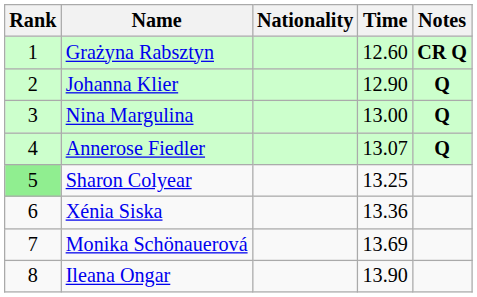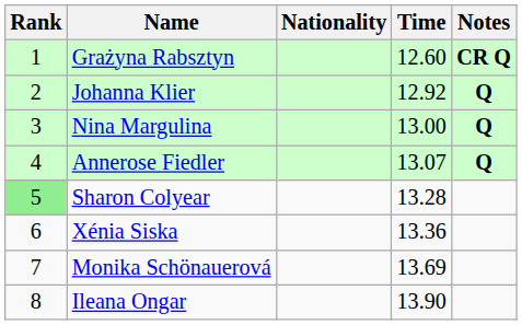 <table class="wikitable sortable" style="text-align:center">
 <tr>
 <th>Rank</th>
 <th>Name</th>
 <th>Nationality</th>
 <th>Time</th>
 <th>Notes</th>
 </tr>
 <tr bgcolor=ccffcc>
 <td>1</td>
 <td align=left><a href='#'>Grażyna Rabsztyn</a></td>
 <td align=left></td>
 <td>12.60</td>
 <td><strong>CR Q</strong></td>
 </tr>
 <tr bgcolor=ccffcc>
 <td>2</td>
 <td align=left><a href='#'>Johanna Klier</a></td>
 <td align=left></td>
-<td>12.90</td>
+<td>12.92</td>
 <td><strong>Q</strong></td>
 </tr>
 <tr bgcolor=ccffcc>
 <td>3</td>
 <td align=left><a href='#'>Nina Margulina</a></td>
 <td align=left></td>
 <td>13.00</td>
 <td><strong>Q</strong></td>
 </tr>
 <tr bgcolor=ccffcc>
 <td>4</td>
 <td align=left><a href='#'>Annerose Fiedler</a></td>
 <td align=left></td>
 <td>13.07</td>
 <td><strong>Q</strong></td>
 </tr>
 <tr>
 <td style="background: lightgreen;">5</td>
 <td align=left><a href='#'>Sharon Colyear</a></td>
 <td align=left></td>
-<td>13.25</td>
+<td>13.28</td>
 <td></td>
 </tr>
 <tr>
 <td>6</td>
 <td align=left><a href='#'>Xénia Siska</a></td>
 <td align=left></td>
 <td>13.36</td>
 <td></td>
 </tr>
 <tr>
 <td>7</td>
 <td align=left><a href='#'>Monika Schönauerová</a></td>
 <td align=left></td>
 <td>13.69</td>
 <td></td>
 </tr>
 <tr>
 <td>8</td>
 <td align=left><a href='#'>Ileana Ongar</a></td>
 <td align=left></td>
 <td>13.90</td>
 <td></td>
 </tr>
 </table>
